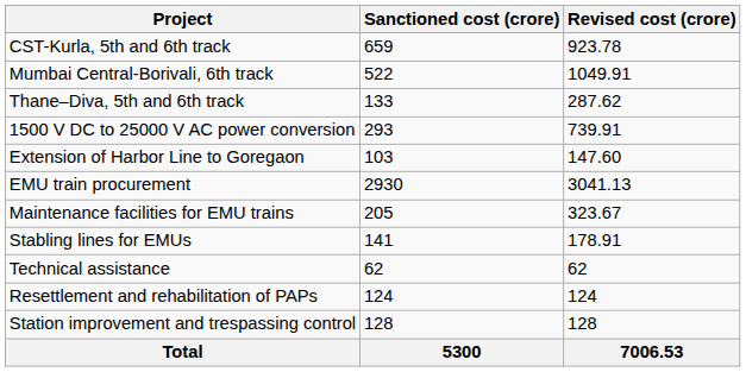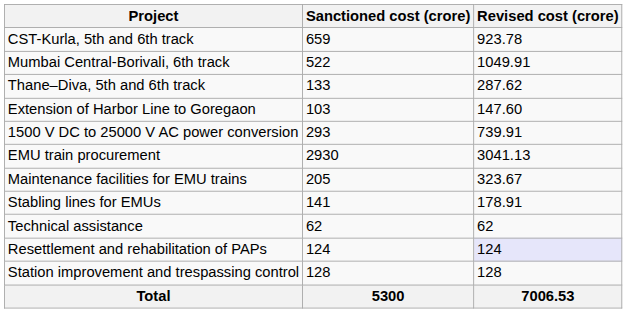 <table class="wikitable">
 <tr>
 <th>Project</th>
 <th>Sanctioned cost (crore)</th>
 <th>Revised cost (crore)</th>
 </tr>
 <tr>
 <td>CST-Kurla, 5th and 6th track</td>
 <td>659</td>
 <td>923.78</td>
 </tr>
 <tr>
 <td>Mumbai Central-Borivali, 6th track</td>
 <td>522</td>
 <td>1049.91</td>
 </tr>
 <tr>
 <td>Thane–Diva, 5th and 6th track</td>
 <td>133</td>
 <td>287.62</td>
 </tr>
 <tr>
+<td>Extension of Harbor Line to Goregaon</td>
+<td>103</td>
+<td>147.60</td>
+</tr>
+<tr>
 <td>1500 V DC to 25000 V AC power conversion</td>
 <td>293</td>
 <td>739.91</td>
-</tr>
-<tr>
-<td>Extension of Harbor Line to Goregaon</td>
-<td>103</td>
-<td>147.60</td>
 </tr>
 <tr>
 <td>EMU train procurement</td>
 <td>2930</td>
 <td>3041.13</td>
 </tr>
 <tr>
 <td>Maintenance facilities for EMU trains</td>
 <td>205</td>
 <td>323.67</td>
 </tr>
 <tr>
 <td>Stabling lines for EMUs</td>
 <td>141</td>
 <td>178.91</td>
 </tr>
 <tr>
 <td>Technical assistance</td>
 <td>62</td>
 <td>62</td>
 </tr>
 <tr>
 <td>Resettlement and rehabilitation of PAPs</td>
 <td>124</td>
-<td>124</td>
+<td style="background: lavender;">124</td>
 </tr>
 <tr>
 <td>Station improvement and trespassing control</td>
 <td>128</td>
 <td>128</td>
 </tr>
 <tr>
 <th>Total</th>
 <th>5300</th>
 <th>7006.53</th>
 </tr>
 </table>
